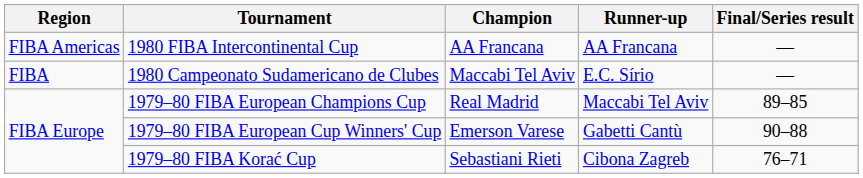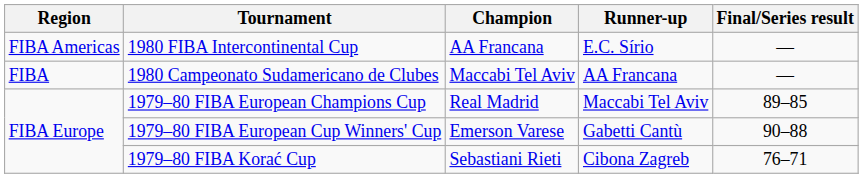 <table class="wikitable">
 <tr>
 <th>Region</th>
 <th>Tournament</th>
 <th>Champion</th>
 <th>Runner-up</th>
 <th>Final/Series result</th>
 </tr>
 <tr>
 <td><a href='#'>FIBA Americas</a></td>
 <td><a href='#'>1980 FIBA Intercontinental Cup</a></td>
 <td> <a href='#'>AA Francana</a></td>
-<td> <a href='#'>AA Francana</a></td>
+<td> <a href='#'>E.C. Sírio</a></td>
 <td align=center>—</td>
 </tr>
 <tr>
 <td><a href='#'>FIBA</a></td>
 <td><a href='#'>1980 Campeonato Sudamericano de Clubes</a></td>
 <td> <a href='#'>Maccabi Tel Aviv</a></td>
-<td> <a href='#'>E.C. Sírio</a></td>
+<td> <a href='#'>AA Francana</a></td>
 <td align=center>—</td>
 </tr>
 <tr>
 <td rowspan=3><a href='#'>FIBA Europe</a></td>
 <td><a href='#'>1979–80 FIBA European Champions Cup</a></td>
 <td> <a href='#'>Real Madrid</a></td>
 <td> <a href='#'>Maccabi Tel Aviv</a></td>
 <td align=center>89–85</td>
 </tr>
 <tr>
 <td><a href='#'>1979–80 FIBA European Cup Winners' Cup</a></td>
 <td> <a href='#'>Emerson Varese</a></td>
 <td> <a href='#'>Gabetti Cantù</a></td>
 <td align=center>90–88</td>
 </tr>
 <tr>
 <td><a href='#'>1979–80 FIBA Korać Cup</a></td>
 <td> <a href='#'>Sebastiani Rieti</a></td>
 <td> <a href='#'>Cibona Zagreb</a></td>
 <td align=center>76–71</td>
 </tr>
 </table>
